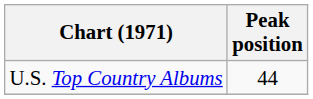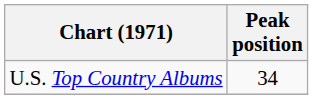 <table class="wikitable">
 <tr>
 <th>Chart (1971)</th>
 <th>Peak<br>position<br></th>
 </tr>
 <tr>
 <td>U.S. <em><a href='#'>Top Country Albums</a></em></td>
-<td align="center">44</td>
+<td align="center">34</td>
 </tr>
 <tr>
 </tr>
 </table>
